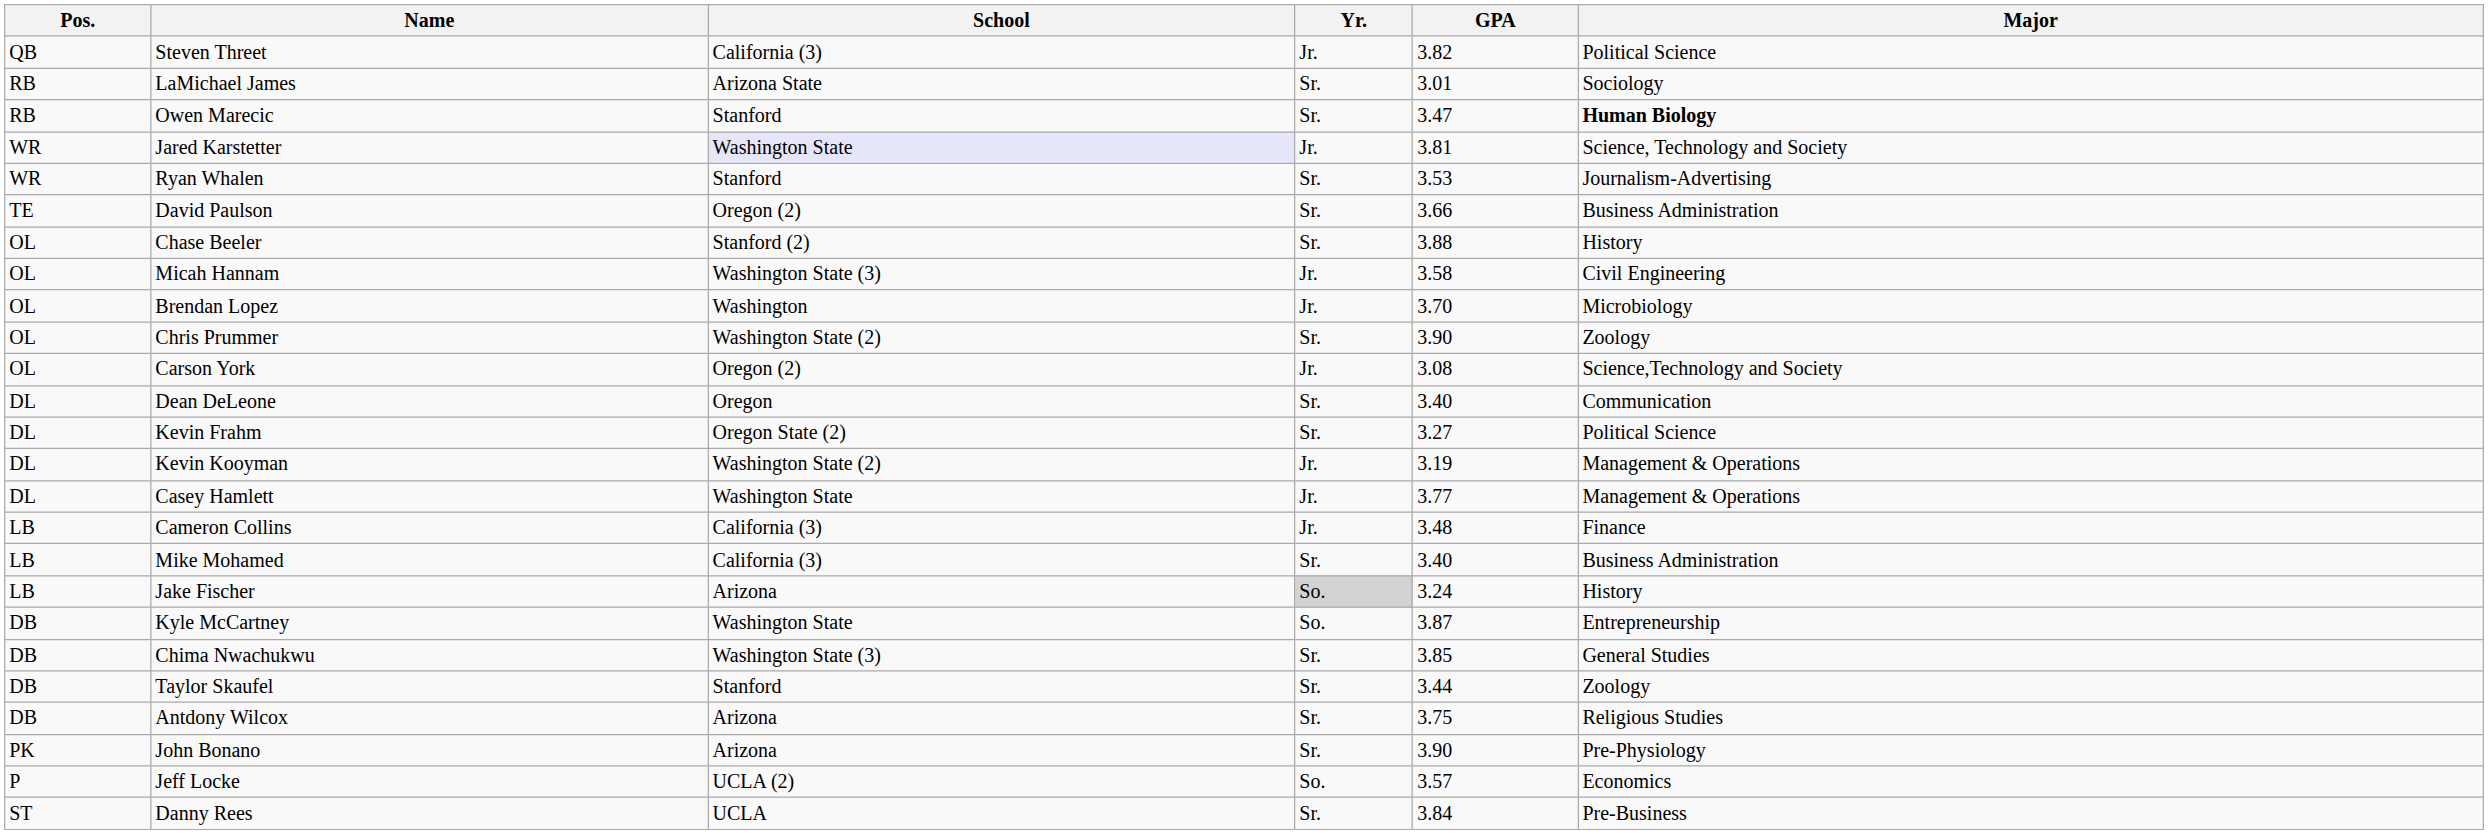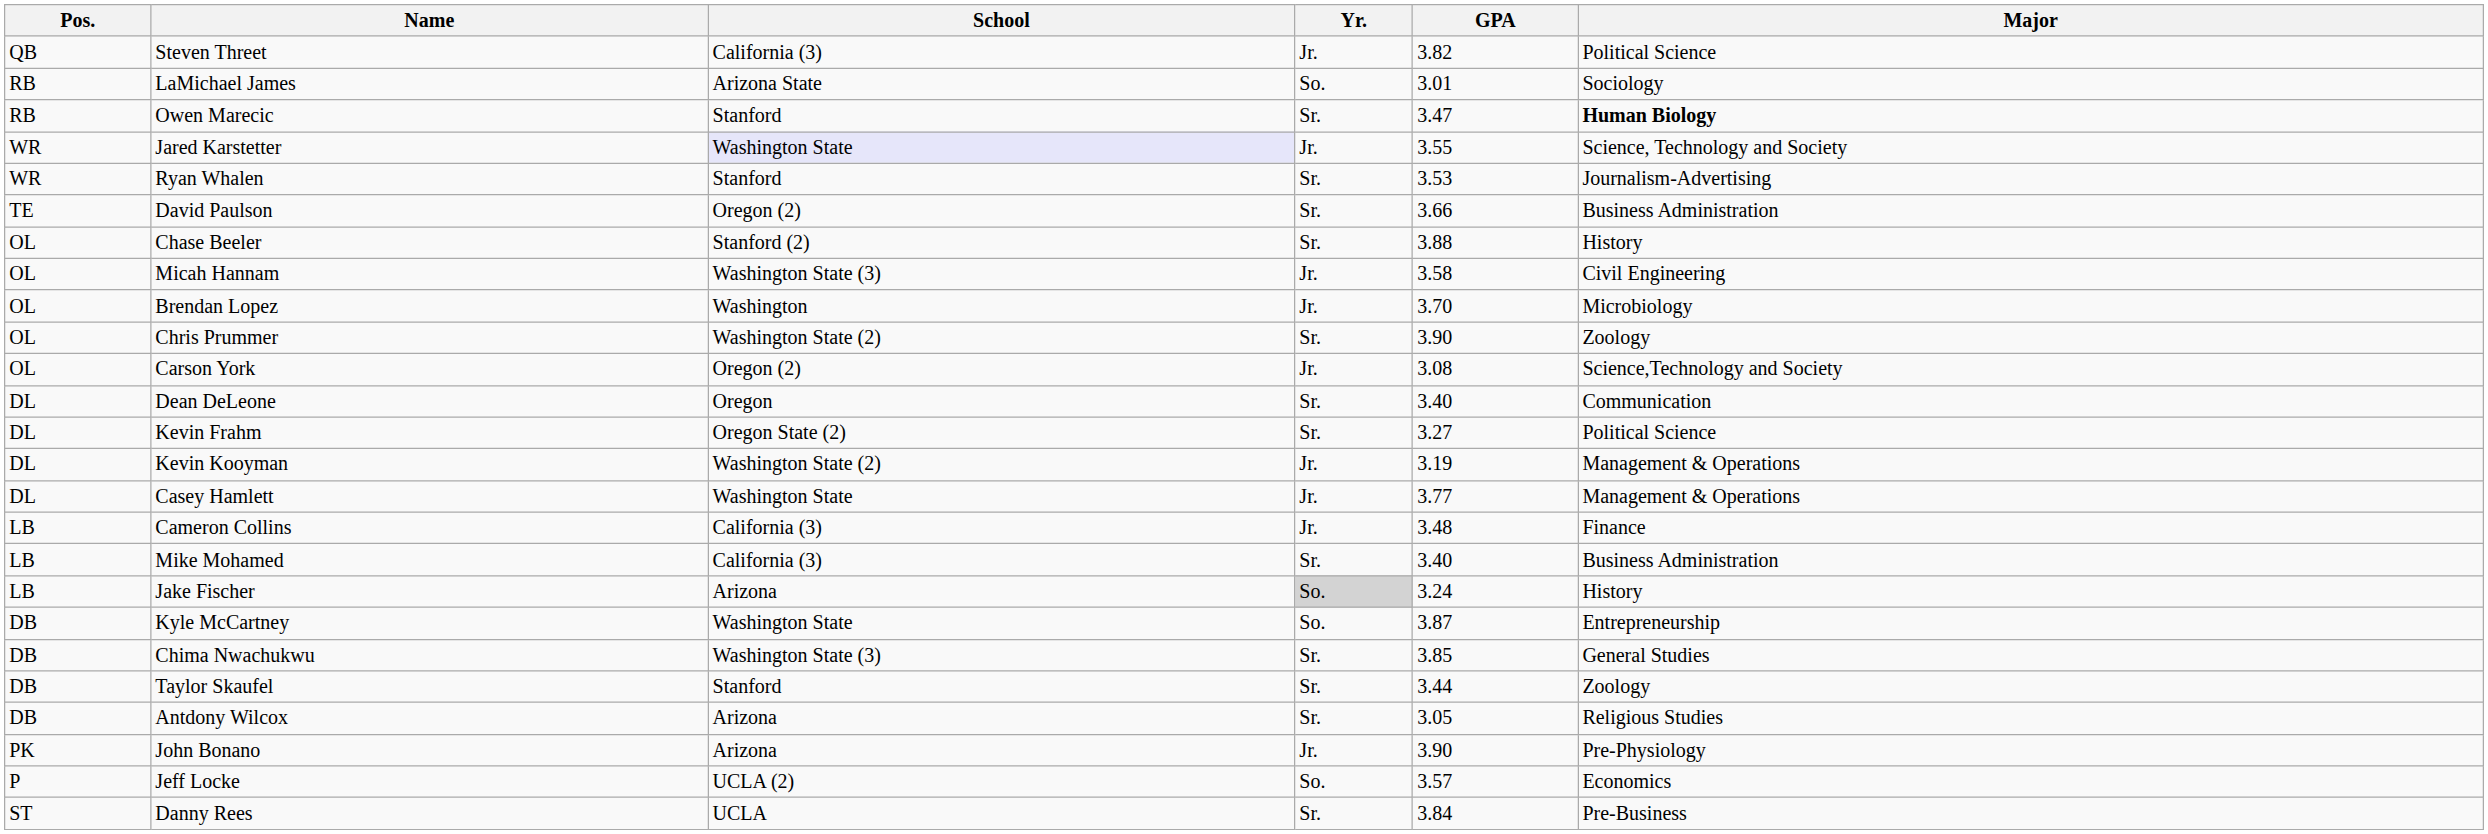 <table class="wikitable sortable" style="width: 100%">
 <tr>
 <th>Pos.</th>
 <th>Name</th>
 <th>School</th>
 <th>Yr.</th>
 <th>GPA</th>
 <th>Major</th>
 </tr>
 <tr>
 <td>QB</td>
 <td>Steven Threet</td>
 <td>California (3)</td>
 <td>Jr.</td>
 <td>3.82</td>
 <td>Political Science</td>
 </tr>
 <tr>
 <td>RB</td>
 <td>LaMichael James</td>
 <td>Arizona State</td>
-<td>Sr.</td>
+<td>So.</td>
 <td>3.01</td>
 <td>Sociology</td>
 </tr>
 <tr>
 <td>RB</td>
 <td>Owen Marecic</td>
 <td>Stanford</td>
 <td>Sr.</td>
 <td>3.47</td>
 <td><strong>Human Biology</strong></td>
 </tr>
 <tr>
 <td>WR</td>
 <td>Jared Karstetter</td>
 <td style="background: lavender;">Washington State</td>
 <td>Jr.</td>
-<td>3.81</td>
+<td>3.55</td>
 <td>Science, Technology and Society</td>
 </tr>
 <tr>
 <td>WR</td>
 <td>Ryan Whalen</td>
 <td>Stanford</td>
 <td>Sr.</td>
 <td>3.53</td>
 <td>Journalism-Advertising</td>
 </tr>
 <tr>
 <td>TE</td>
 <td>David Paulson</td>
 <td>Oregon (2)</td>
 <td>Sr.</td>
 <td>3.66</td>
 <td>Business Administration</td>
 </tr>
 <tr>
 <td>OL</td>
 <td>Chase Beeler</td>
 <td>Stanford (2)</td>
 <td>Sr.</td>
 <td>3.88</td>
 <td>History</td>
 </tr>
 <tr>
 <td>OL</td>
 <td>Micah Hannam</td>
 <td>Washington State (3)</td>
 <td>Jr.</td>
 <td>3.58</td>
 <td>Civil Engineering</td>
 </tr>
 <tr>
 <td>OL</td>
 <td>Brendan Lopez</td>
 <td>Washington</td>
 <td>Jr.</td>
 <td>3.70</td>
 <td>Microbiology</td>
 </tr>
 <tr>
 <td>OL</td>
 <td>Chris Prummer</td>
 <td>Washington State (2)</td>
 <td>Sr.</td>
 <td>3.90</td>
 <td>Zoology</td>
 </tr>
 <tr>
 <td>OL</td>
 <td>Carson York</td>
 <td>Oregon (2)</td>
 <td>Jr.</td>
 <td>3.08</td>
 <td>Science,Technology and Society</td>
 </tr>
 <tr>
 <td>DL</td>
 <td>Dean DeLeone</td>
 <td>Oregon</td>
 <td>Sr.</td>
 <td>3.40</td>
 <td>Communication</td>
 </tr>
 <tr>
 <td>DL</td>
 <td>Kevin Frahm</td>
 <td>Oregon State (2)</td>
 <td>Sr.</td>
 <td>3.27</td>
 <td>Political Science</td>
 </tr>
 <tr>
 <td>DL</td>
 <td>Kevin Kooyman</td>
 <td>Washington State (2)</td>
 <td>Jr.</td>
 <td>3.19</td>
 <td>Management & Operations</td>
 </tr>
 <tr>
 <td>DL</td>
 <td>Casey Hamlett</td>
 <td>Washington State</td>
 <td>Jr.</td>
 <td>3.77</td>
 <td>Management & Operations</td>
 </tr>
 <tr>
 <td>LB</td>
 <td>Cameron Collins</td>
 <td>California (3)</td>
 <td>Jr.</td>
 <td>3.48</td>
 <td>Finance</td>
 </tr>
 <tr>
 <td>LB</td>
 <td>Mike Mohamed</td>
 <td>California (3)</td>
 <td>Sr.</td>
 <td>3.40</td>
 <td>Business Administration</td>
 </tr>
 <tr>
 <td>LB</td>
 <td>Jake Fischer</td>
 <td>Arizona</td>
 <td style="background: lightgrey;">So.</td>
 <td>3.24</td>
 <td>History</td>
 </tr>
 <tr>
 <td>DB</td>
 <td>Kyle McCartney</td>
 <td>Washington State</td>
 <td>So.</td>
 <td>3.87</td>
 <td>Entrepreneurship</td>
 </tr>
 <tr>
 <td>DB</td>
 <td>Chima Nwachukwu</td>
 <td>Washington State (3)</td>
 <td>Sr.</td>
 <td>3.85</td>
 <td>General Studies</td>
 </tr>
 <tr>
 <td>DB</td>
 <td>Taylor Skaufel</td>
 <td>Stanford</td>
 <td>Sr.</td>
 <td>3.44</td>
 <td>Zoology</td>
 </tr>
 <tr>
 <td>DB</td>
 <td>Antdony Wilcox</td>
 <td>Arizona</td>
 <td>Sr.</td>
-<td>3.75</td>
+<td>3.05</td>
 <td>Religious Studies</td>
 </tr>
 <tr>
 <td>PK</td>
 <td>John Bonano</td>
 <td>Arizona</td>
-<td>Sr.</td>
+<td>Jr.</td>
 <td>3.90</td>
 <td>Pre-Physiology</td>
 </tr>
 <tr>
 <td>P</td>
 <td>Jeff Locke</td>
 <td>UCLA (2)</td>
 <td>So.</td>
 <td>3.57</td>
 <td>Economics</td>
 </tr>
 <tr>
 <td>ST</td>
 <td>Danny Rees</td>
 <td>UCLA</td>
 <td>Sr.</td>
 <td>3.84</td>
 <td>Pre-Business</td>
 </tr>
 </table>
